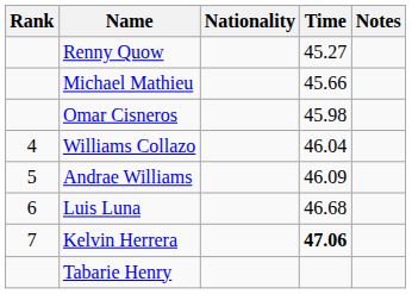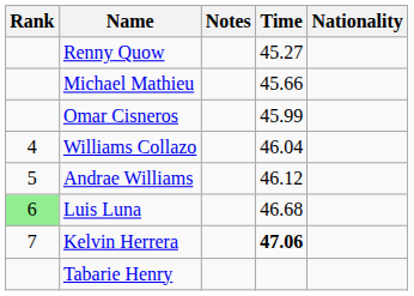 <table class="wikitable sortable" style="text-align:center;font-size:95%">
 <tr>
 <th>Rank</th>
 <th>Name</th>
+<th>Notes</th>
+<th>Time</th>
 <th>Nationality</th>
-<th>Time</th>
-<th>Notes</th>
 </tr>
 <tr>
 <td></td>
 <td align=left><a href='#'>Renny Quow</a></td>
+<td></td>
+<td>45.27</td>
 <td align=left></td>
-<td>45.27</td>
-<td></td>
 </tr>
 <tr>
 <td></td>
 <td align=left><a href='#'>Michael Mathieu</a></td>
+<td></td>
+<td>45.66</td>
 <td align=left></td>
-<td>45.66</td>
-<td></td>
 </tr>
 <tr>
 <td></td>
 <td align=left><a href='#'>Omar Cisneros</a></td>
+<td></td>
+<td>45.99</td>
 <td align=left></td>
-<td>45.98</td>
-<td></td>
 </tr>
 <tr>
 <td>4</td>
 <td align=left><a href='#'>Williams Collazo</a></td>
+<td></td>
+<td>46.04</td>
 <td align=left></td>
-<td>46.04</td>
-<td></td>
 </tr>
 <tr>
 <td>5</td>
 <td align=left><a href='#'>Andrae Williams</a></td>
+<td></td>
+<td>46.12</td>
 <td align=left></td>
-<td>46.09</td>
-<td></td>
 </tr>
 <tr>
-<td>6</td>
+<td style="background: lightgreen;">6</td>
 <td align=left><a href='#'>Luis Luna</a></td>
+<td></td>
+<td>46.68</td>
 <td align=left></td>
-<td>46.68</td>
-<td></td>
 </tr>
 <tr>
 <td>7</td>
 <td align=left><a href='#'>Kelvin Herrera</a></td>
+<td></td>
+<td><strong>47.06</strong></td>
 <td align=left></td>
-<td><strong>47.06</strong></td>
-<td></td>
 </tr>
 <tr>
 <td></td>
 <td align=left><a href='#'>Tabarie Henry</a></td>
-<td align=left></td>
 <td></td>
 <td></td>
+<td align=left></td>
 </tr>
 </table>
